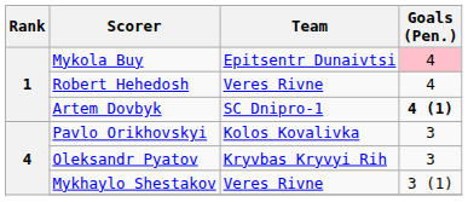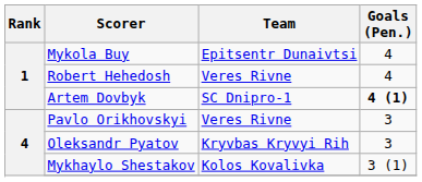 <table class="wikitable">
 <tr>
 <th>Rank</th>
 <th>Scorer</th>
 <th>Team</th>
 <th>Goals<br>(Pen.)</th>
 </tr>
 <tr>
 <th align=center rowspan=3>1</th>
 <td> <a href='#'>Mykola Buy</a></td>
 <td><a href='#'>Epitsentr Dunaivtsi</a></td>
-<td align=center style="background: pink;">4</td>
+<td align=center>4</td>
 </tr>
 <tr>
 <td> <a href='#'>Robert Hehedosh</a></td>
 <td><a href='#'>Veres Rivne</a></td>
 <td align=center>4</td>
 </tr>
 <tr>
 <td> <a href='#'>Artem Dovbyk</a></td>
 <td><a href='#'>SC Dnipro-1</a></td>
 <td align=center><strong>4 (1)</strong></td>
 </tr>
 <tr>
 <th align=center rowspan=10>4</th>
 <td> <a href='#'>Pavlo Orikhovskyi</a></td>
-<td><a href='#'>Kolos Kovalivka</a></td>
+<td><a href='#'>Veres Rivne</a></td>
 <td align=center>3</td>
 </tr>
 <tr>
 <td> <a href='#'>Oleksandr Pyatov</a></td>
 <td><a href='#'>Kryvbas Kryvyi Rih</a></td>
 <td align=center>3</td>
 </tr>
 <tr>
 <td> <a href='#'>Mykhaylo Shestakov</a></td>
-<td><a href='#'>Veres Rivne</a></td>
+<td><a href='#'>Kolos Kovalivka</a></td>
 <td align=center>3 (1)</td>
 </tr>
 <tr>
 </tr>
 </table>
